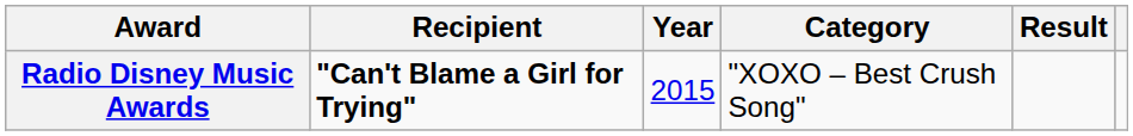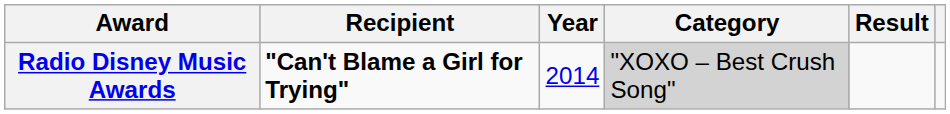 <table class="wikitable sortable plainrowheaders" style="border:none; margin:0;">
 <tr>
 <th scope="col">Award</th>
 <th scope="col">Recipient</th>
 <th scope="col">Year</th>
 <th scope="col">Category</th>
 <th scope="col">Result</th>
 <th class="unsortable" scope="col"></th>
 </tr>
 <tr>
 <th scope="row"><a href='#'>Radio Disney Music Awards</a></th>
 <td><strong>"Can't Blame a Girl for Trying"</strong></td>
-<td><a href='#'>2015</a></td>
-<td>"XOXO – Best Crush Song"</td>
+<td><a href='#'>2014</a></td>
+<td style="background: lightgrey;">"XOXO – Best Crush Song"</td>
 <td></td>
 <td style="text-align:center;"></td>
 </tr>
 <tr>
 </tr>
 </table>
